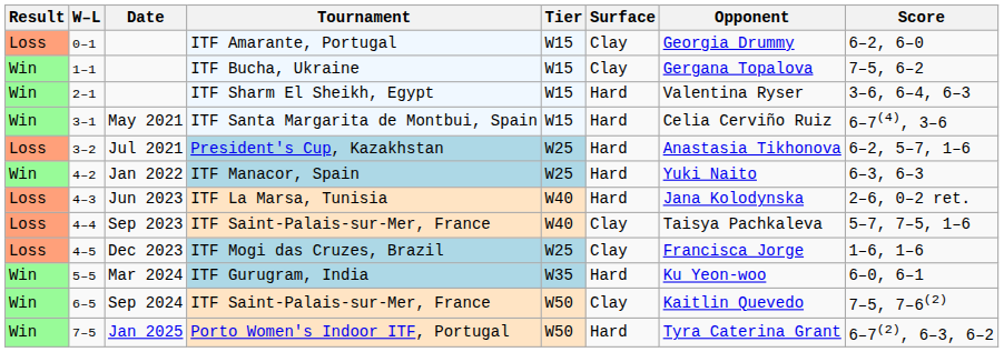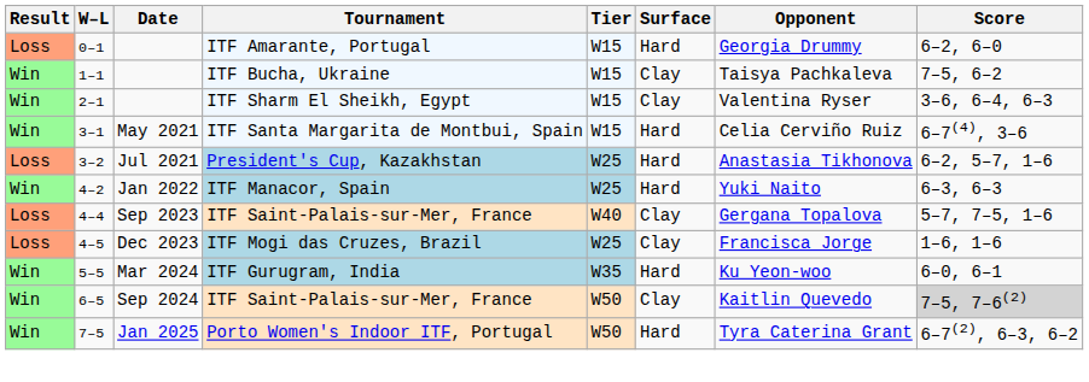 <table class="sortable wikitable">
 <tr>
 <th>Result</th>
 <th class="unsortable">W–L</th>
 <th>Date</th>
 <th>Tournament</th>
 <th>Tier</th>
 <th>Surface</th>
 <th>Opponent</th>
 <th class="unsortable">Score</th>
 </tr>
 <tr>
 <td style="background:#ffa07a;">Loss</td>
 <td><small>0–1</small></td>
 <td></td>
 <td style="background:#f0f8ff;">ITF Amarante, Portugal</td>
 <td style="background:#f0f8ff;">W15</td>
-<td>Clay</td>
+<td>Hard</td>
 <td> <a href='#'>Georgia Drummy</a></td>
 <td>6–2, 6–0</td>
 </tr>
 <tr>
 <td style="background:#98fb98;">Win</td>
 <td><small>1–1</small></td>
 <td></td>
 <td style="background:#f0f8ff;">ITF Bucha, Ukraine</td>
 <td style="background:#f0f8ff;">W15</td>
 <td>Clay</td>
-<td> <a href='#'>Gergana Topalova</a></td>
+<td> Taisya Pachkaleva</td>
 <td>7–5, 6–2</td>
 </tr>
 <tr>
 <td style="background:#98fb98;">Win</td>
 <td><small>2–1</small></td>
 <td></td>
 <td style="background:#f0f8ff;">ITF Sharm El Sheikh, Egypt</td>
 <td style="background:#f0f8ff;">W15</td>
-<td>Hard</td>
+<td>Clay</td>
 <td> Valentina Ryser</td>
 <td>3–6, 6–4, 6–3</td>
 </tr>
 <tr>
 <td style="background:#98fb98;">Win</td>
 <td><small>3–1</small></td>
 <td>May 2021</td>
 <td style="background:#f0f8ff;">ITF Santa Margarita de Montbui, Spain</td>
 <td style="background:#f0f8ff;">W15</td>
 <td>Hard</td>
 <td> Celia Cerviño Ruiz</td>
 <td>6–7<sup>(4)</sup>, 3–6</td>
 </tr>
 <tr>
 <td style="background:#ffa07a;">Loss</td>
 <td><small>3–2</small></td>
 <td>Jul 2021</td>
 <td style="background:lightblue;"><a href='#'>President's Cup</a>, Kazakhstan</td>
 <td style="background:lightblue;">W25</td>
 <td>Hard</td>
 <td> <a href='#'>Anastasia Tikhonova</a></td>
 <td>6–2, 5–7, 1–6</td>
 </tr>
 <tr>
 <td style="background:#98fb98;">Win</td>
 <td><small>4–2</small></td>
 <td>Jan 2022</td>
 <td style="background:lightblue;">ITF Manacor, Spain</td>
 <td style="background:lightblue;">W25</td>
 <td>Hard</td>
 <td> <a href='#'>Yuki Naito</a></td>
 <td>6–3, 6–3</td>
 </tr>
 <tr>
 <td style="background:#ffa07a;">Loss</td>
-<td><small>4–3</small></td>
-<td>Jun 2023</td>
-<td style="background:#ffe4c4;">ITF La Marsa, Tunisia</td>
-<td style="background:#ffe4c4;">W40</td>
-<td>Hard</td>
-<td> <a href='#'>Jana Kolodynska</a></td>
-<td>2–6, 0–2 ret.</td>
-</tr>
-<tr>
-<td style="background:#ffa07a;">Loss</td>
 <td><small>4–4</small></td>
 <td>Sep 2023</td>
 <td style="background:#ffe4c4;">ITF Saint-Palais-sur-Mer, France</td>
 <td style="background:#ffe4c4;">W40</td>
 <td>Clay</td>
-<td> Taisya Pachkaleva</td>
+<td> <a href='#'>Gergana Topalova</a></td>
 <td>5–7, 7–5, 1–6</td>
 </tr>
 <tr>
 <td style="background:#ffa07a;">Loss</td>
 <td><small>4–5</small></td>
 <td>Dec 2023</td>
 <td style="background:lightblue;">ITF Mogi das Cruzes, Brazil</td>
 <td style="background:lightblue;">W25</td>
 <td>Clay</td>
 <td> <a href='#'>Francisca Jorge</a></td>
 <td>1–6, 1–6</td>
 </tr>
 <tr>
 <td style="background:#98fb98;">Win</td>
 <td><small>5–5</small></td>
 <td>Mar 2024</td>
 <td style="background:lightblue;">ITF Gurugram, India</td>
 <td style="background:lightblue;">W35</td>
 <td>Hard</td>
 <td> <a href='#'>Ku Yeon-woo</a></td>
 <td>6–0, 6–1</td>
 </tr>
 <tr>
 <td style="background:#98fb98;">Win</td>
 <td><small>6–5</small></td>
 <td>Sep 2024</td>
 <td style="background:#ffe4c4;">ITF Saint-Palais-sur-Mer, France</td>
 <td style="background:#ffe4c4;">W50</td>
 <td>Clay</td>
 <td> <a href='#'>Kaitlin Quevedo</a></td>
-<td>7–5, 7–6<sup>(2)</sup></td>
+<td style="background: lightgrey;">7–5, 7–6<sup>(2)</sup></td>
 </tr>
 <tr>
 <td style="background:#98fb98;">Win</td>
 <td><small>7–5</small></td>
 <td><a href='#'>Jan 2025</a></td>
 <td style="background:#ffe4c4;"><a href='#'>Porto Women's Indoor ITF</a>, Portugal</td>
 <td style="background:#ffe4c4;">W50</td>
 <td>Hard</td>
 <td> <a href='#'>Tyra Caterina Grant</a></td>
 <td>6–7<sup>(2)</sup>, 6–3, 6–2</td>
 </tr>
 </table>
